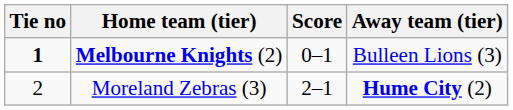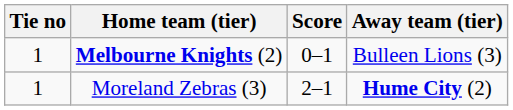 <table class="wikitable" style="text-align:center">
 <tr>
 <th>Tie no</th>
 <th>Home team (tier)</th>
 <th>Score</th>
 <th>Away team (tier)</th>
 </tr>
 <tr>
-<td><strong>1</strong></td>
+<td>1</td>
 <td><strong><a href='#'>Melbourne Knights</a></strong> (2)</td>
 <td>0–1</td>
 <td><a href='#'>Bulleen Lions</a> (3)</td>
 </tr>
 <tr>
-<td>2</td>
+<td>1</td>
 <td><a href='#'>Moreland Zebras</a> (3)</td>
 <td>2–1</td>
 <td><strong><a href='#'>Hume City</a></strong> (2)</td>
 </tr>
 </table>
